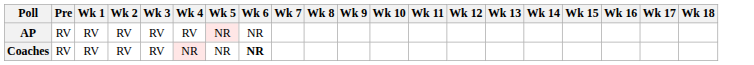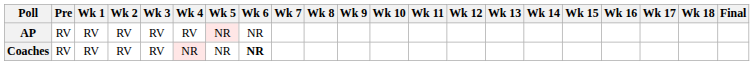 <table class="wikitable" style="white-space:nowrap;">
 <tr>
 <th>Poll</th>
 <th>Pre</th>
 <th>Wk 1</th>
 <th>Wk 2</th>
 <th>Wk 3</th>
 <th>Wk 4</th>
 <th>Wk 5</th>
 <th>Wk 6</th>
 <th>Wk 7</th>
 <th>Wk 8</th>
 <th>Wk 9</th>
 <th>Wk 10</th>
 <th>Wk 11</th>
 <th>Wk 12</th>
 <th>Wk 13</th>
 <th>Wk 14</th>
 <th>Wk 15</th>
 <th>Wk 16</th>
 <th>Wk 17</th>
 <th>Wk 18</th>
+<th>Final</th>
 </tr>
 <tr style="text-align:center;">
 <th>AP </th>
 <td style="background:#FFF;">RV</td>
 <td style="background:#FFF;">RV</td>
 <td style="background:#FFF;">RV</td>
 <td style="background:#FFF;">RV</td>
 <td style="background:#FFF">RV</td>
 <td style="background:#FFE6E6;">NR</td>
 <td style="background:#FFF;">NR</td>
+<td style="background:#FFF;"></td>
 <td style="background:#FFF;"></td>
 <td style="background:#FFF;"></td>
 <td style="background:#FFF;"></td>
 <td style="background:#FFF;"></td>
 <td style="background:#FFF;"></td>
 <td style="background:#FFF;"></td>
 <td style="background:#FFF;"></td>
 <td style="background:#FFF;"></td>
 <td style="background:#FFF;"></td>
 <td style="background:#FFF;"></td>
 <td style="background:#FFF;"></td>
 <td style="background:#FFF;"></td>
 </tr>
 <tr style="text-align:center;">
 <th>Coaches</th>
 <td style="background:#FFF;">RV</td>
 <td style="background:#FFF;">RV</td>
 <td style="background:#FFF;">RV</td>
 <td style="background:#FFF;">RV</td>
 <td style="background:#FFE6E6;">NR</td>
 <td style="background:#FFF;">NR</td>
 <td style="background:#FFF;"><strong>NR</strong></td>
 <td style="background:#FFF;"></td>
 <td style="background:#FFF;"></td>
 <td style="background:#FFF;"></td>
 <td style="background:#FFF;"></td>
 <td style="background:#FFF;"></td>
 <td style="background:#FFF;"></td>
 <td style="background:#FFF;"></td>
 <td style="background:#FFF;"></td>
 <td style="background:#FFF;"></td>
 <td style="background:#FFF;"></td>
 <td style="background:#FFF;"></td>
 <td style="background:#FFF;"></td>
+<td style="background:#FFF;"></td>
 </tr>
 </table>
